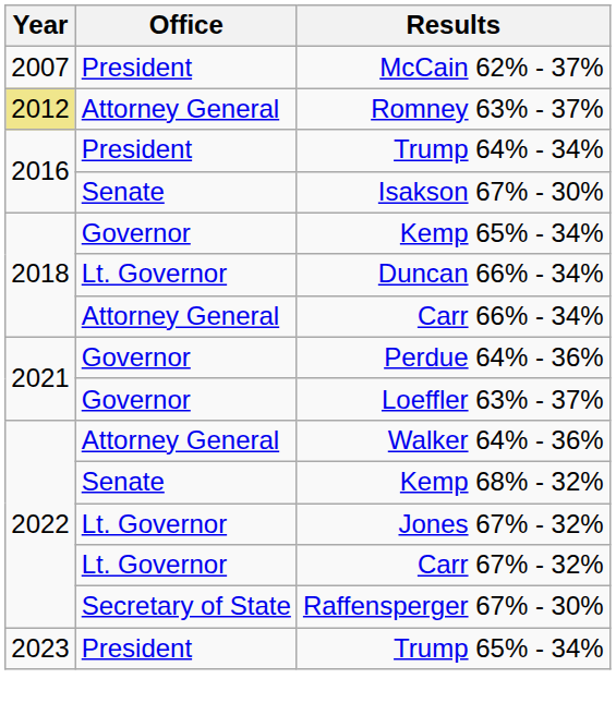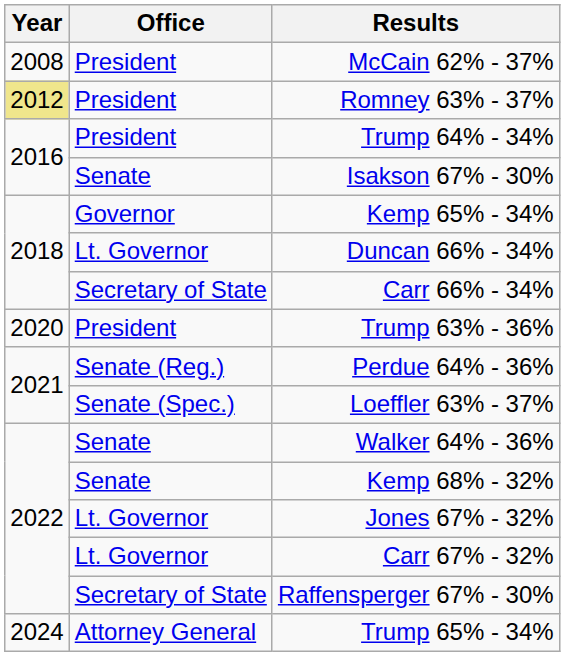 <table class=wikitable>
 <tr>
 <th>Year</th>
 <th>Office</th>
 <th>Results</th>
 </tr>
 <tr>
-<td>2007</td>
+<td>2008</td>
 <td><a href='#'>President</a></td>
 <td align="right" ><a href='#'>McCain</a> 62% - 37%</td>
 </tr>
 <tr>
 <td style="background: khaki;">2012</td>
-<td><a href='#'>Attorney General</a></td>
+<td><a href='#'>President</a></td>
 <td align="right" ><a href='#'>Romney</a> 63% - 37%</td>
 </tr>
 <tr>
 <td rowspan=2>2016</td>
 <td><a href='#'>President</a></td>
 <td align="right" ><a href='#'>Trump</a> 64% - 34%</td>
 </tr>
 <tr>
 <td><a href='#'>Senate</a></td>
 <td align="right" ><a href='#'>Isakson</a> 67% - 30%</td>
 </tr>
 <tr>
 <td rowspan=3>2018</td>
 <td><a href='#'>Governor</a></td>
 <td align="right" ><a href='#'>Kemp</a> 65% - 34%</td>
 </tr>
 <tr>
 <td><a href='#'>Lt. Governor</a></td>
 <td align="right" ><a href='#'>Duncan</a> 66% - 34%</td>
 </tr>
 <tr>
-<td><a href='#'>Attorney General</a></td>
+<td><a href='#'>Secretary of State</a></td>
 <td align="right" ><a href='#'>Carr</a> 66% - 34%</td>
 </tr>
 <tr>
+<td>2020</td>
+<td><a href='#'>President</a></td>
+<td align="right" ><a href='#'>Trump</a> 63% - 36%</td>
+</tr>
+<tr>
 <td rowspan=2>2021</td>
-<td><a href='#'>Governor</a></td>
+<td><a href='#'>Senate (Reg.)</a></td>
 <td align="right" ><a href='#'>Perdue</a> 64% - 36%</td>
 </tr>
 <tr>
-<td><a href='#'>Governor</a></td>
+<td><a href='#'>Senate (Spec.)</a></td>
 <td align="right" ><a href='#'>Loeffler</a> 63% - 37%</td>
 </tr>
 <tr>
 <td rowspan=5>2022</td>
-<td><a href='#'>Attorney General</a></td>
+<td><a href='#'>Senate</a></td>
 <td align="right" ><a href='#'>Walker</a> 64% - 36%</td>
 </tr>
 <tr>
 <td><a href='#'>Senate</a></td>
 <td align="right" ><a href='#'>Kemp</a> 68% - 32%</td>
 </tr>
 <tr>
 <td><a href='#'>Lt. Governor</a></td>
 <td align="right" ><a href='#'>Jones</a> 67% - 32%</td>
 </tr>
 <tr>
 <td><a href='#'>Lt. Governor</a></td>
 <td align="right" ><a href='#'>Carr</a> 67% - 32%</td>
 </tr>
 <tr>
 <td><a href='#'>Secretary of State</a></td>
 <td align="right" ><a href='#'>Raffensperger</a> 67% - 30%</td>
 </tr>
 <tr>
-<td>2023</td>
-<td><a href='#'>President</a></td>
+<td>2024</td>
+<td><a href='#'>Attorney General</a></td>
 <td align="right" ><a href='#'>Trump</a> 65% - 34%</td>
 </tr>
 </table>
